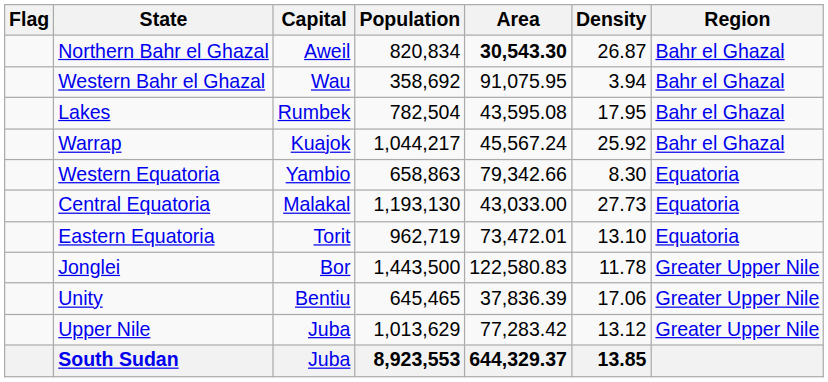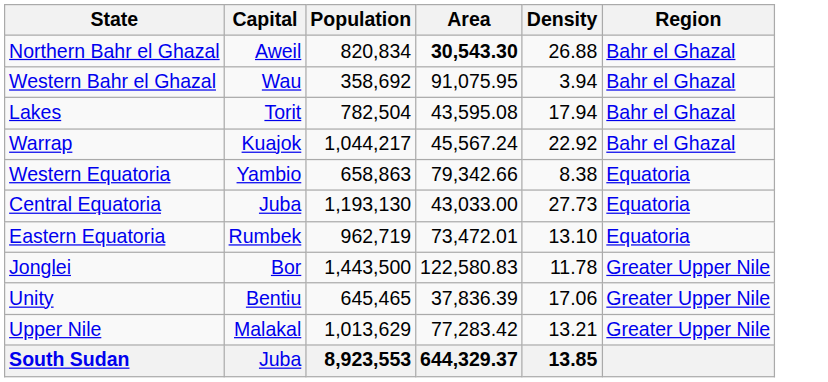 <table class="wikitable sortable" style="text-align:right">
 <tr>
-<th>Flag</th>
 <th>State</th>
 <th>Capital</th>
 <th>Population<br></th>
 <th>Area<br></th>
 <th>Density<br></th>
 <th>Region</th>
 </tr>
 <tr>
-<td></td>
 <td align="left"><a href='#'>Northern Bahr el Ghazal</a></td>
 <td><a href='#'>Aweil</a></td>
 <td>820,834</td>
 <td><strong>30,543.30</strong></td>
-<td>26.87</td>
+<td>26.88</td>
 <td align="left"><a href='#'>Bahr el Ghazal</a></td>
 </tr>
 <tr>
-<td></td>
 <td align="left"><a href='#'>Western Bahr el Ghazal</a></td>
 <td><a href='#'>Wau</a></td>
 <td>358,692</td>
 <td>91,075.95</td>
 <td>3.94</td>
 <td align="left"><a href='#'>Bahr el Ghazal</a></td>
 </tr>
 <tr>
-<td></td>
 <td align="left"><a href='#'>Lakes</a></td>
-<td><a href='#'>Rumbek</a></td>
+<td><a href='#'>Torit</a></td>
 <td>782,504</td>
 <td>43,595.08</td>
-<td>17.95</td>
+<td>17.94</td>
 <td align="left"><a href='#'>Bahr el Ghazal</a></td>
 </tr>
 <tr>
-<td></td>
 <td align="left"><a href='#'>Warrap</a></td>
 <td><a href='#'>Kuajok</a></td>
 <td>1,044,217</td>
 <td>45,567.24</td>
-<td>25.92</td>
+<td>22.92</td>
 <td align="left"><a href='#'>Bahr el Ghazal</a></td>
 </tr>
 <tr>
-<td></td>
 <td align="left"><a href='#'>Western Equatoria</a></td>
 <td><a href='#'>Yambio</a></td>
 <td>658,863</td>
 <td>79,342.66</td>
-<td>8.30</td>
+<td>8.38</td>
 <td align="left"><a href='#'>Equatoria</a></td>
 </tr>
 <tr>
-<td></td>
 <td align="left"><a href='#'>Central Equatoria</a></td>
-<td><a href='#'>Malakal</a></td>
+<td><a href='#'>Juba</a></td>
 <td>1,193,130</td>
 <td>43,033.00</td>
 <td>27.73</td>
 <td align="left"><a href='#'>Equatoria</a></td>
 </tr>
 <tr>
-<td></td>
 <td align="left"><a href='#'>Eastern Equatoria</a></td>
-<td><a href='#'>Torit</a></td>
+<td><a href='#'>Rumbek</a></td>
 <td>962,719</td>
 <td>73,472.01</td>
 <td>13.10</td>
 <td align="left"><a href='#'>Equatoria</a></td>
 </tr>
 <tr>
-<td></td>
 <td align="left"><a href='#'>Jonglei</a></td>
 <td><a href='#'>Bor</a></td>
 <td>1,443,500</td>
 <td>122,580.83</td>
 <td>11.78</td>
 <td align="left"><a href='#'>Greater Upper Nile</a></td>
 </tr>
 <tr>
-<td></td>
 <td align="left"><a href='#'>Unity</a></td>
 <td><a href='#'>Bentiu</a></td>
 <td>645,465</td>
 <td>37,836.39</td>
 <td>17.06</td>
 <td align="left"><a href='#'>Greater Upper Nile</a></td>
 </tr>
 <tr>
-<td></td>
 <td align="left"><a href='#'>Upper Nile</a></td>
-<td><a href='#'>Juba</a></td>
+<td><a href='#'>Malakal</a></td>
 <td>1,013,629</td>
 <td>77,283.42</td>
-<td>13.12</td>
+<td>13.21</td>
 <td align="left"><a href='#'>Greater Upper Nile</a></td>
 </tr>
 <tr style="background-color:#f2f2f2">
-<td></td>
 <td align="left"><strong><a href='#'>South Sudan</a></strong></td>
 <td><a href='#'>Juba</a></td>
 <td><strong>8,923,553</strong></td>
 <td><strong>644,329.37</strong></td>
 <td><strong>13.85</strong></td>
 <td></td>
 </tr>
 </table>
